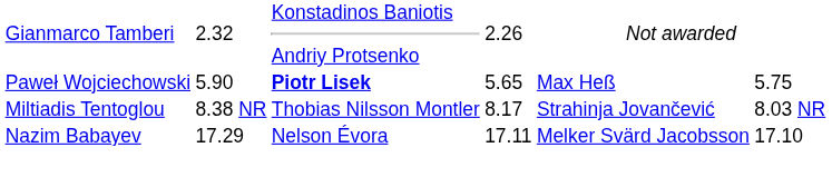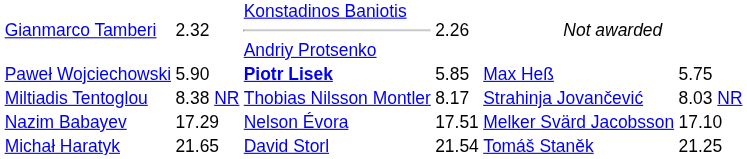 <table>
 <tr>
 <td></td>
 <td><a href='#'>Gianmarco Tamberi</a><br></td>
 <td>2.32 </td>
 <td><a href='#'>Konstadinos Baniotis</a><br><hr><a href='#'>Andriy Protsenko</a><br></td>
 <td>2.26</td>
 <td colspan=2 align=center><em>Not awarded</em></td>
 </tr>
 <tr>
 <td></td>
 <td><a href='#'>Paweł Wojciechowski</a><br></td>
 <td>5.90 </td>
 <td><strong><a href='#'>Piotr Lisek</a><br></strong></td>
-<td>5.65</td>
+<td>5.85</td>
 <td><a href='#'>Max Heß</a><br></td>
 <td>5.75</td>
 </tr>
 <tr>
 <td></td>
 <td><a href='#'>Miltiadis Tentoglou</a><br></td>
 <td>8.38  <a href='#'>NR</a></td>
 <td><a href='#'>Thobias Nilsson Montler</a><br></td>
 <td>8.17 </td>
 <td><a href='#'>Strahinja Jovančević</a><br></td>
 <td>8.03 <a href='#'>NR</a></td>
 </tr>
 <tr>
 <td></td>
 <td><a href='#'>Nazim Babayev</a><br></td>
 <td>17.29 </td>
 <td><a href='#'>Nelson Évora</a><br></td>
-<td>17.11 </td>
+<td>17.51 </td>
 <td><a href='#'>Melker Svärd Jacobsson</a><br></td>
 <td>17.10 </td>
 </tr>
+<tr>
+<td></td>
+<td><a href='#'>Michał Haratyk</a><br></td>
+<td>21.65  </td>
+<td><a href='#'>David Storl</a><br></td>
+<td>21.54 </td>
+<td><a href='#'>Tomáš Staněk</a><br></td>
+<td>21.25 </td>
+</tr>
 </table>
